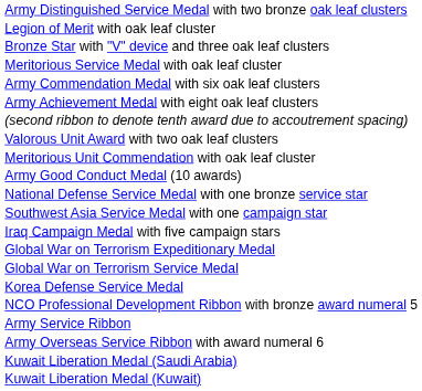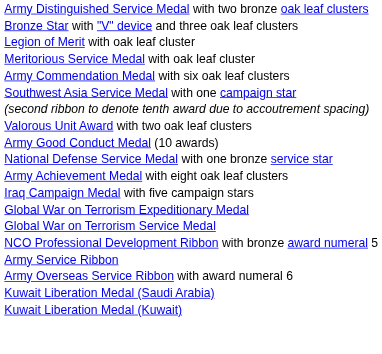 <table>
 <tr>
 <td><span></span><span></span></td>
 <td><a href='#'>Army Distinguished Service Medal</a> with two bronze <a href='#'>oak leaf clusters</a></td>
 </tr>
 <tr>
+<td><span></span><span></span><span></span><span></span></td>
+<td><a href='#'>Bronze Star</a> with <a href='#'>"V" device</a> and three oak leaf clusters</td>
+</tr>
+<tr>
 <td></td>
 <td><a href='#'>Legion of Merit</a> with oak leaf cluster</td>
-</tr>
-<tr>
-<td><span></span><span></span><span></span><span></span></td>
-<td><a href='#'>Bronze Star</a> with <a href='#'>"V" device</a> and three oak leaf clusters</td>
 </tr>
 <tr>
 <td></td>
 <td><a href='#'>Meritorious Service Medal</a> with oak leaf cluster</td>
 </tr>
 <tr>
 <td><span></span><span></span></td>
 <td><a href='#'>Army Commendation Medal</a> with six oak leaf clusters</td>
 </tr>
 <tr>
-<td><span></span><span></span><span></span><span></span></td>
-<td><a href='#'>Army Achievement Medal</a> with eight oak leaf clusters</td>
+<td></td>
+<td><a href='#'>Southwest Asia Service Medal</a> with one <a href='#'>campaign star</a></td>
 </tr>
 <tr>
 <td></td>
 <td><em>(second ribbon to denote tenth award due to accoutrement spacing)</em></td>
 </tr>
 <tr>
 <td><span></span><span></span></td>
 <td><a href='#'>Valorous Unit Award</a> with two oak leaf clusters</td>
 </tr>
 <tr>
-<td></td>
-<td><a href='#'>Meritorious Unit Commendation</a> with oak leaf cluster</td>
-</tr>
-<tr>
 <td><span></span></td>
 <td><a href='#'>Army Good Conduct Medal</a> (10 awards)</td>
 </tr>
 <tr>
 <td></td>
 <td><a href='#'>National Defense Service Medal</a> with one bronze <a href='#'>service star</a></td>
 </tr>
 <tr>
-<td></td>
-<td><a href='#'>Southwest Asia Service Medal</a> with one <a href='#'>campaign star</a></td>
+<td><span></span><span></span><span></span><span></span></td>
+<td><a href='#'>Army Achievement Medal</a> with eight oak leaf clusters</td>
 </tr>
 <tr>
 <td></td>
 <td><a href='#'>Iraq Campaign Medal</a> with five campaign stars</td>
 </tr>
 <tr>
 <td></td>
 <td><a href='#'>Global War on Terrorism Expeditionary Medal</a></td>
 </tr>
 <tr>
 <td></td>
 <td><a href='#'>Global War on Terrorism Service Medal</a></td>
-</tr>
-<tr>
-<td></td>
-<td><a href='#'>Korea Defense Service Medal</a></td>
 </tr>
 <tr>
 <td><span></span></td>
 <td><a href='#'>NCO Professional Development Ribbon</a> with bronze <a href='#'>award numeral</a> 5</td>
 </tr>
 <tr>
 <td></td>
 <td><a href='#'>Army Service Ribbon</a></td>
 </tr>
 <tr>
 <td><span></span></td>
 <td><a href='#'>Army Overseas Service Ribbon</a> with award numeral 6</td>
 </tr>
 <tr>
 <td></td>
 <td><a href='#'>Kuwait Liberation Medal (Saudi Arabia)</a></td>
 </tr>
 <tr>
 <td></td>
 <td><a href='#'>Kuwait Liberation Medal (Kuwait)</a></td>
 </tr>
 </table>
